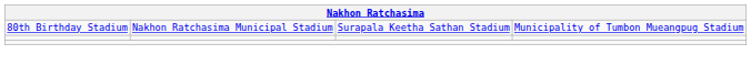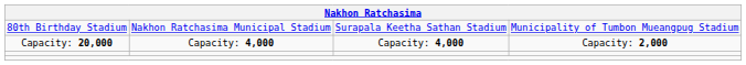 <table class="wikitable" style="text-align:center">
 <tr>
 <th colspan="4"><a href='#'>Nakhon Ratchasima</a></th>
 </tr>
 <tr>
 <td><a href='#'>80th Birthday Stadium</a></td>
 <td><a href='#'>Nakhon Ratchasima Municipal Stadium</a></td>
 <td><a href='#'>Surapala Keetha Sathan Stadium</a></td>
 <td><a href='#'>Municipality of Tumbon Mueangpug Stadium</a></td>
 </tr>
 <tr>
+<td>Capacity: <strong>20,000</strong></td>
+<td>Capacity: <strong>4,000</strong></td>
+<td>Capacity: <strong>4,000</strong></td>
+<td>Capacity: <strong>2,000</strong></td>
+</tr>
+<tr>
 <td></td>
 <td></td>
 <td></td>
 <td></td>
 </tr>
 <tr>
 <td rowspan=2 colspan=4></td>
 </tr>
 </table>
